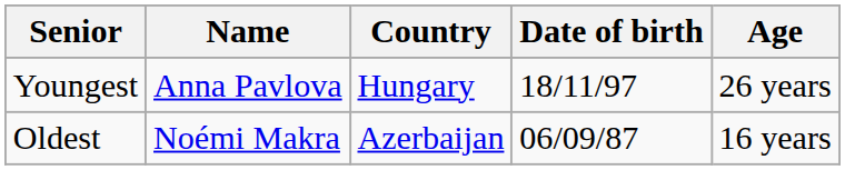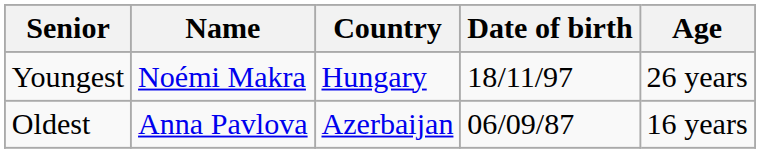 <table class="wikitable">
 <tr>
 <th>Senior</th>
 <th>Name</th>
 <th>Country</th>
 <th>Date of birth</th>
 <th>Age</th>
 </tr>
 <tr>
 <td>Youngest</td>
-<td><a href='#'>Anna Pavlova</a></td>
+<td><a href='#'>Noémi Makra</a></td>
 <td> <a href='#'>Hungary</a></td>
 <td>18/11/97</td>
 <td>26 years</td>
 </tr>
 <tr>
 <td>Oldest</td>
-<td><a href='#'>Noémi Makra</a></td>
+<td><a href='#'>Anna Pavlova</a></td>
 <td>  <a href='#'>Azerbaijan</a></td>
 <td>06/09/87</td>
 <td>16 years</td>
 </tr>
 </table>
